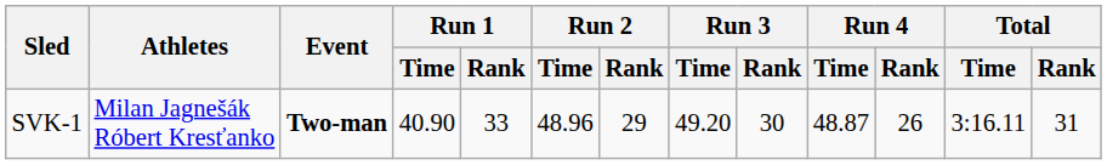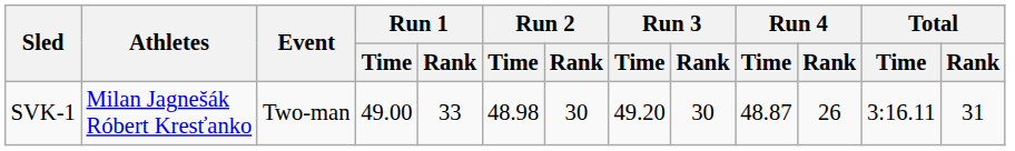 <table class="wikitable" border="1" style="font-size:90%">
 <tr>
 <th rowspan="2">Sled</th>
 <th rowspan="2">Athletes</th>
 <th rowspan="2">Event</th>
 <th colspan="2">Run 1</th>
 <th colspan="2">Run 2</th>
 <th colspan="2">Run 3</th>
 <th colspan="2">Run 4</th>
 <th colspan="2">Total</th>
 </tr>
 <tr>
 <th>Time</th>
 <th>Rank</th>
 <th>Time</th>
 <th>Rank</th>
 <th>Time</th>
 <th>Rank</th>
 <th>Time</th>
 <th>Rank</th>
 <th>Time</th>
 <th>Rank</th>
 </tr>
 <tr>
 <td align="center">SVK-1</td>
 <td><a href='#'>Milan Jagnešák</a><br><a href='#'>Róbert Kresťanko</a></td>
-<td><strong>Two-man</strong></td>
-<td align="center">40.90</td>
+<td>Two-man</td>
+<td align="center">49.00</td>
 <td align="center">33</td>
-<td align="center">48.96</td>
-<td align="center">29</td>
+<td align="center">48.98</td>
+<td align="center">30</td>
 <td align="center">49.20</td>
 <td align="center">30</td>
 <td align="center">48.87</td>
 <td align="center">26</td>
 <td align="center">3:16.11</td>
 <td align="center">31</td>
 </tr>
 </table>
